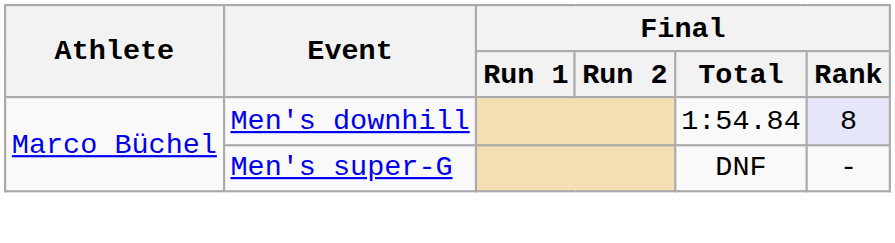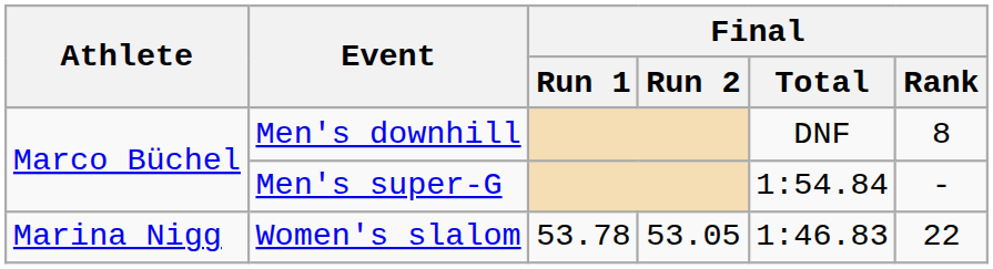 <table class="wikitable">
 <tr>
 <th rowspan="2">Athlete</th>
 <th rowspan="2">Event</th>
 <th colspan="4">Final</th>
 </tr>
 <tr>
 <th>Run 1</th>
 <th>Run 2</th>
 <th>Total</th>
 <th>Rank</th>
 </tr>
 <tr>
 <td rowspan="2" align="left"><a href='#'>Marco Büchel</a></td>
 <td><a href='#'>Men's downhill</a></td>
 <td align="center" colspan="2" bgcolor="wheat"></td>
-<td align="center">1:54.84</td>
-<td align="center" style="background: lavender;">8</td>
+<td align="center">DNF</td>
+<td align="center">8</td>
 </tr>
 <tr>
 <td><a href='#'>Men's super-G</a></td>
 <td align="center" colspan="2" bgcolor="wheat"></td>
-<td align="center">DNF</td>
+<td align="center">1:54.84</td>
 <td align="center">-</td>
 </tr>
+<tr>
+<td rowspan="1" align="left"><a href='#'>Marina Nigg</a></td>
+<td><a href='#'>Women's slalom</a></td>
+<td align="center">53.78</td>
+<td align="center">53.05</td>
+<td align="center">1:46.83</td>
+<td align="center">22</td>
+</tr>
 </table>
